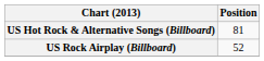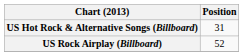 <table class="wikitable plainrowheaders" style="text-align:center">
 <tr>
 <th scope="col">Chart (2013)</th>
 <th scope="col">Position</th>
 </tr>
 <tr>
 <th scope="row">US Hot Rock & Alternative Songs (<em>Billboard</em>)</th>
-<td>81</td>
+<td>31</td>
 </tr>
 <tr>
 <th scope="row">US Rock Airplay (<em>Billboard</em>)</th>
 <td>52</td>
 </tr>
 <tr>
 </tr>
 </table>
